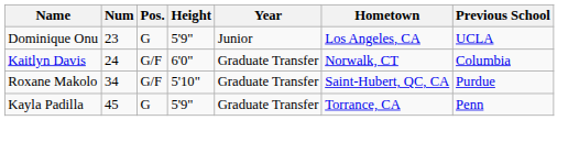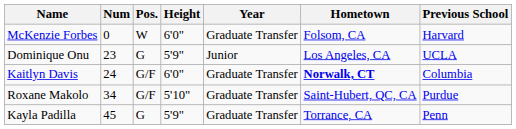 <table class="wikitable sortable">
 <tr>
 <th>Name</th>
 <th>Num</th>
 <th>Pos.</th>
 <th>Height</th>
 <th>Year</th>
 <th>Hometown</th>
 <th class="unsortable">Previous School</th>
+</tr>
+<tr>
+<td><a href='#'>McKenzie Forbes</a></td>
+<td>0</td>
+<td>W</td>
+<td>6'0"</td>
+<td>Graduate Transfer</td>
+<td><a href='#'>Folsom, CA</a></td>
+<td><a href='#'>Harvard</a></td>
 </tr>
 <tr>
 <td>Dominique Onu</td>
 <td>23</td>
 <td>G</td>
 <td>5'9"</td>
 <td>Junior</td>
 <td><a href='#'>Los Angeles, CA</a></td>
 <td><a href='#'>UCLA</a></td>
 </tr>
 <tr>
 <td><a href='#'>Kaitlyn Davis</a></td>
 <td>24</td>
 <td>G/F</td>
 <td>6'0"</td>
 <td>Graduate Transfer</td>
-<td><a href='#'>Norwalk, CT</a></td>
+<td><strong><a href='#'>Norwalk, CT</a></strong></td>
 <td><a href='#'>Columbia</a></td>
 </tr>
 <tr>
 <td>Roxane Makolo</td>
 <td>34</td>
 <td>G/F</td>
 <td>5'10"</td>
 <td>Graduate Transfer</td>
 <td><a href='#'>Saint-Hubert, QC, CA</a></td>
 <td><a href='#'>Purdue</a></td>
 </tr>
 <tr>
 <td>Kayla Padilla</td>
 <td>45</td>
 <td>G</td>
 <td>5'9"</td>
 <td>Graduate Transfer</td>
 <td><a href='#'>Torrance, CA</a></td>
 <td><a href='#'>Penn</a></td>
 </tr>
 </table>
